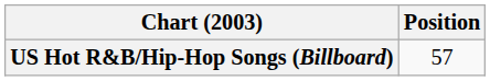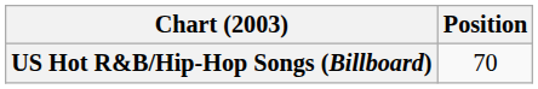 <table class="wikitable plainrowheaders" style="text-align:center">
 <tr>
 <th scope="col">Chart (2003)</th>
 <th scope="col">Position</th>
 </tr>
 <tr>
 <th scope="row">US Hot R&B/Hip-Hop Songs (<em>Billboard</em>)</th>
-<td>57</td>
+<td>70</td>
 </tr>
 </table>
